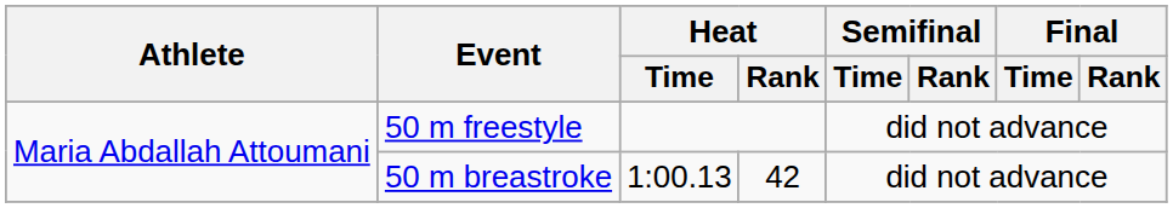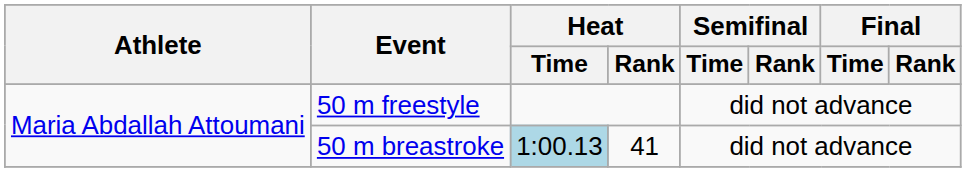 <table class=wikitable style="font-size:90%">
 <tr>
 <th rowspan=2>Athlete</th>
 <th rowspan=2>Event</th>
 <th colspan=2>Heat</th>
 <th colspan=2>Semifinal</th>
 <th colspan=2>Final</th>
 </tr>
 <tr style="font-size:95%">
 <th>Time</th>
 <th>Rank</th>
 <th>Time</th>
 <th>Rank</th>
 <th>Time</th>
 <th>Rank</th>
 </tr>
 <tr align=center>
 <td rowspan=2 align=left><a href='#'>Maria Abdallah Attoumani</a></td>
 <td align=left><a href='#'>50 m freestyle</a></td>
 <td colspan=2></td>
 <td colspan=4>did not advance</td>
 </tr>
 <tr align=center>
 <td align=left><a href='#'>50 m breastroke</a></td>
-<td>1:00.13</td>
-<td>42</td>
+<td style="background: lightblue;">1:00.13</td>
+<td>41</td>
 <td colspan=4>did not advance</td>
 </tr>
 </table>
